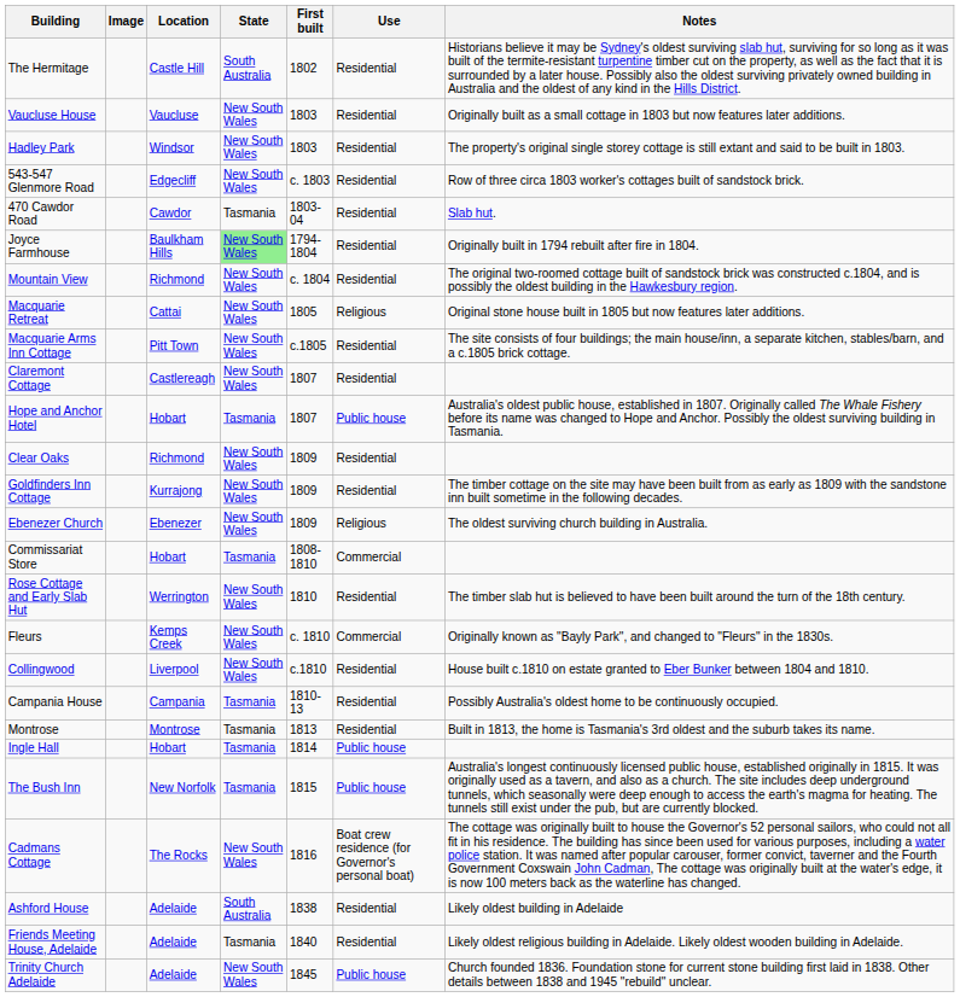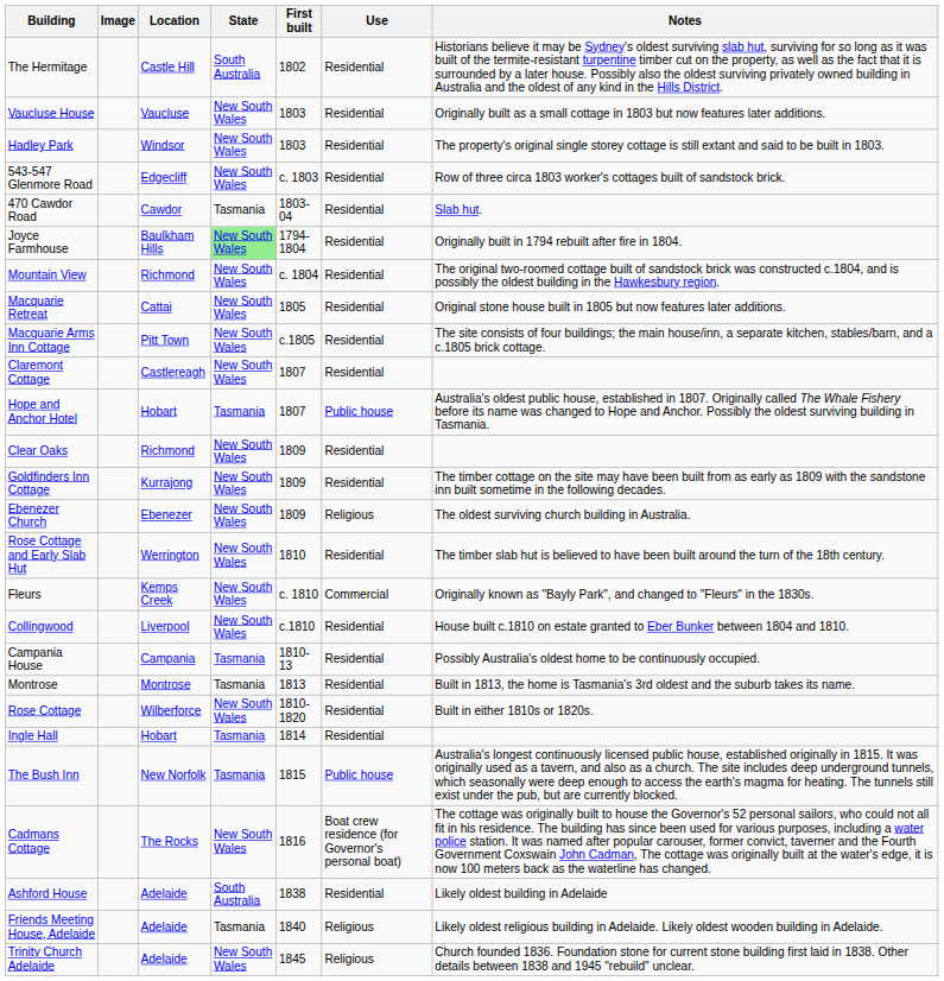 <table class="wikitable sortable">
 <tr>
 <th>Building</th>
 <th class="unsortable" scope="col">Image</th>
 <th>Location</th>
 <th>State</th>
 <th>First built</th>
 <th>Use</th>
 <th class="unsortable" scope="col">Notes</th>
 </tr>
 <tr>
 <td>The Hermitage</td>
 <td></td>
 <td><a href='#'>Castle Hill</a></td>
 <td><a href='#'>South Australia</a></td>
 <td>1802 </td>
 <td>Residential</td>
 <td>Historians believe it may be <a href='#'>Sydney</a>'s oldest surviving <a href='#'>slab hut</a>, surviving for so long as it was built of the termite-resistant <a href='#'>turpentine</a> timber cut on the property, as well as the fact that it is surrounded by a later house. Possibly also the oldest surviving privately owned building in Australia and the oldest of any kind in the <a href='#'>Hills District</a>.</td>
 </tr>
 <tr>
 <td><a href='#'>Vaucluse House</a></td>
 <td></td>
 <td><a href='#'>Vaucluse</a></td>
 <td><a href='#'>New South Wales</a></td>
 <td>1803 </td>
 <td>Residential</td>
 <td>Originally built as a small cottage in 1803 but now features later additions.</td>
 </tr>
 <tr>
 <td><a href='#'>Hadley Park</a></td>
 <td></td>
 <td><a href='#'>Windsor</a></td>
 <td><a href='#'>New South Wales</a></td>
 <td>1803 </td>
 <td>Residential</td>
 <td>The property's original single storey cottage is still extant and said to be built in 1803.</td>
 </tr>
 <tr>
 <td>543-547 Glenmore Road</td>
 <td></td>
 <td><a href='#'>Edgecliff</a></td>
 <td><a href='#'>New South Wales</a></td>
 <td>c. 1803 </td>
 <td>Residential</td>
 <td>Row of three circa 1803 worker's cottages built of sandstock brick.</td>
 </tr>
 <tr>
 <td>470 Cawdor Road</td>
 <td></td>
 <td><a href='#'>Cawdor</a></td>
 <td>Tasmania</td>
 <td>1803-04 </td>
 <td>Residential</td>
 <td><a href='#'>Slab hut</a>.</td>
 </tr>
 <tr>
 <td>Joyce Farmhouse</td>
 <td></td>
 <td><a href='#'>Baulkham Hills</a></td>
 <td style="background: lightgreen;"><a href='#'>New South Wales</a></td>
 <td>1794-1804 </td>
 <td>Residential</td>
 <td>Originally built in 1794 rebuilt after fire in 1804.</td>
 </tr>
 <tr>
 <td><a href='#'>Mountain View</a></td>
 <td></td>
 <td><a href='#'>Richmond</a></td>
 <td><a href='#'>New South Wales</a></td>
 <td>c. 1804 </td>
 <td>Residential</td>
 <td>The original two-roomed cottage built of sandstock brick was constructed c.1804, and is possibly the oldest building in the <a href='#'>Hawkesbury region</a>.</td>
 </tr>
 <tr>
 <td><a href='#'>Macquarie Retreat</a></td>
 <td></td>
 <td><a href='#'>Cattai</a></td>
 <td><a href='#'>New South Wales</a></td>
 <td>1805 </td>
-<td>Religious</td>
+<td>Residential</td>
 <td>Original stone house built in 1805 but now features later additions.</td>
 </tr>
 <tr>
 <td><a href='#'>Macquarie Arms Inn Cottage</a></td>
 <td></td>
 <td><a href='#'>Pitt Town</a></td>
 <td><a href='#'>New South Wales</a></td>
 <td>c.1805</td>
 <td>Residential</td>
 <td>The site consists of four buildings; the main house/inn, a separate kitchen, stables/barn, and a c.1805 brick cottage.</td>
 </tr>
 <tr>
 <td><a href='#'>Claremont Cottage</a></td>
 <td></td>
 <td><a href='#'>Castlereagh</a></td>
 <td><a href='#'>New South Wales</a></td>
 <td>1807 </td>
 <td>Residential</td>
 <td></td>
 </tr>
 <tr>
 <td><a href='#'>Hope and Anchor Hotel</a></td>
 <td></td>
 <td><a href='#'>Hobart</a></td>
 <td><a href='#'>Tasmania</a></td>
 <td>1807 </td>
 <td><a href='#'>Public house</a></td>
 <td>Australia's oldest public house, established in 1807. Originally called <em>The Whale Fishery</em> before its name was changed to Hope and Anchor. Possibly the oldest surviving building in Tasmania.</td>
 </tr>
 <tr>
 <td><a href='#'>Clear Oaks</a></td>
 <td></td>
 <td><a href='#'>Richmond</a></td>
 <td><a href='#'>New South Wales</a></td>
 <td>1809 </td>
 <td>Residential</td>
 <td></td>
 </tr>
 <tr>
 <td><a href='#'>Goldfinders Inn Cottage</a></td>
 <td></td>
 <td><a href='#'>Kurrajong</a></td>
 <td><a href='#'>New South Wales</a></td>
 <td>1809 </td>
 <td>Residential</td>
 <td>The timber cottage on the site may have been built from as early as 1809 with the sandstone inn built sometime in the following decades.</td>
 </tr>
 <tr>
 <td><a href='#'>Ebenezer Church</a></td>
 <td></td>
 <td><a href='#'>Ebenezer</a></td>
 <td><a href='#'>New South Wales</a></td>
 <td>1809 </td>
 <td>Religious</td>
 <td>The oldest surviving church building in Australia.</td>
 </tr>
 <tr>
-<td>Commissariat Store</td>
-<td></td>
-<td><a href='#'>Hobart</a></td>
-<td><a href='#'>Tasmania</a></td>
-<td>1808-1810 </td>
-<td>Commercial</td>
-<td></td>
-</tr>
-<tr>
 <td><a href='#'>Rose Cottage and Early Slab Hut</a></td>
 <td></td>
 <td><a href='#'>Werrington</a></td>
 <td><a href='#'>New South Wales</a></td>
 <td>1810</td>
 <td>Residential</td>
 <td>The timber slab hut is believed to have been built around the turn of the 18th century.</td>
 </tr>
 <tr>
 <td>Fleurs</td>
 <td></td>
 <td><a href='#'>Kemps Creek</a></td>
 <td><a href='#'>New South Wales</a></td>
 <td>c. 1810 </td>
 <td>Commercial</td>
 <td>Originally known as "Bayly Park", and changed to "Fleurs" in the 1830s.</td>
 </tr>
 <tr>
 <td><a href='#'>Collingwood</a></td>
 <td></td>
 <td><a href='#'>Liverpool</a></td>
 <td><a href='#'>New South Wales</a></td>
 <td>c.1810</td>
 <td>Residential</td>
 <td>House built c.1810 on estate granted to <a href='#'>Eber Bunker</a> between 1804 and 1810.</td>
 </tr>
 <tr>
 <td>Campania House</td>
 <td></td>
 <td><a href='#'>Campania</a></td>
 <td><a href='#'>Tasmania</a></td>
 <td>1810-13 </td>
 <td>Residential</td>
 <td>Possibly Australia's oldest home to be continuously occupied.</td>
 </tr>
 <tr>
 <td>Montrose</td>
 <td></td>
 <td><a href='#'>Montrose</a></td>
 <td>Tasmania</td>
 <td>1813</td>
 <td>Residential</td>
 <td>Built in 1813, the home is Tasmania's 3rd oldest and the suburb takes its name.</td>
 </tr>
 <tr>
+<td><a href='#'>Rose Cottage</a></td>
+<td></td>
+<td><a href='#'>Wilberforce</a></td>
+<td><a href='#'>New South Wales</a></td>
+<td>1810-1820</td>
+<td>Residential</td>
+<td>Built in either 1810s or 1820s.</td>
+</tr>
+<tr>
 <td><a href='#'>Ingle Hall</a></td>
 <td></td>
 <td><a href='#'>Hobart</a></td>
 <td><a href='#'>Tasmania</a></td>
 <td>1814 </td>
-<td><a href='#'>Public house</a></td>
+<td>Residential</td>
 <td></td>
 </tr>
 <tr>
 <td><a href='#'>The Bush Inn</a></td>
 <td></td>
 <td><a href='#'>New Norfolk</a></td>
 <td><a href='#'>Tasmania</a></td>
 <td>1815</td>
 <td><a href='#'>Public house</a></td>
 <td>Australia's longest continuously licensed public house, established originally in 1815. It was originally used as a tavern, and also as a church. The site includes deep underground tunnels, which seasonally were deep enough to access the earth's magma for heating. The tunnels still exist under the pub, but are currently blocked.</td>
 </tr>
 <tr>
 <td><a href='#'>Cadmans Cottage</a></td>
 <td></td>
 <td><a href='#'>The Rocks</a></td>
 <td><a href='#'>New South Wales</a></td>
 <td>1816</td>
 <td>Boat crew residence (for Governor's personal boat)</td>
 <td>The cottage was originally built to house the Governor's 52 personal sailors, who could not all fit in his residence. The building has since been used for various purposes, including a <a href='#'>water police</a> station. It was named after popular carouser, former convict, taverner and the Fourth Government Coxswain <a href='#'>John Cadman</a>, The cottage was originally built at the water's edge, it is now 100 meters back as the waterline has changed.</td>
 </tr>
 <tr>
 <td><a href='#'>Ashford House</a></td>
 <td></td>
 <td><a href='#'>Adelaide</a></td>
 <td><a href='#'>South Australia</a></td>
 <td>1838</td>
 <td>Residential</td>
 <td>Likely oldest building in Adelaide</td>
 </tr>
 <tr>
 <td><a href='#'>Friends Meeting House, Adelaide</a></td>
 <td></td>
 <td><a href='#'>Adelaide</a></td>
 <td>Tasmania</td>
 <td>1840</td>
-<td>Residential</td>
+<td>Religious</td>
 <td>Likely oldest religious building in Adelaide. Likely oldest wooden building in Adelaide.</td>
 </tr>
 <tr>
 <td><a href='#'>Trinity Church Adelaide</a></td>
 <td></td>
 <td><a href='#'>Adelaide</a></td>
 <td><a href='#'>New South Wales</a></td>
 <td>1845</td>
-<td><a href='#'>Public house</a></td>
+<td>Religious</td>
 <td>Church founded 1836. Foundation stone for current stone building first laid in 1838. Other details between 1838 and 1945 "rebuild" unclear.</td>
 </tr>
 </table>
